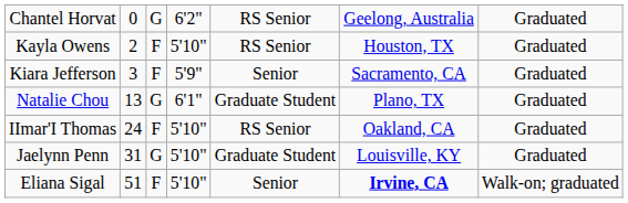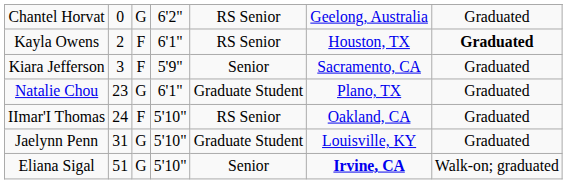 <table class="wikitable sortable sortable" style="text-align: center">
 <tr align=center>
 </tr>
 <tr>
 <td>Chantel Horvat</td>
 <td>0</td>
 <td>G</td>
 <td>6'2"</td>
 <td>RS Senior</td>
 <td><a href='#'>Geelong, Australia</a></td>
 <td>Graduated</td>
 </tr>
 <tr>
 <td>Kayla Owens</td>
 <td>2</td>
 <td>F</td>
-<td>5'10"</td>
+<td>6'1"</td>
 <td>RS Senior</td>
 <td><a href='#'>Houston, TX</a></td>
-<td>Graduated</td>
+<td><strong>Graduated</strong></td>
 </tr>
 <tr>
 <td>Kiara Jefferson</td>
 <td>3</td>
 <td>F</td>
 <td>5'9"</td>
 <td>Senior</td>
 <td><a href='#'>Sacramento, CA</a></td>
 <td>Graduated</td>
 </tr>
 <tr>
 <td><a href='#'>Natalie Chou</a></td>
-<td>13</td>
+<td>23</td>
 <td>G</td>
 <td>6'1"</td>
 <td>Graduate Student</td>
 <td><a href='#'>Plano, TX</a></td>
 <td>Graduated</td>
 </tr>
 <tr>
 <td>IImar'I Thomas</td>
 <td>24</td>
 <td>F</td>
 <td>5'10"</td>
 <td>RS Senior</td>
 <td><a href='#'>Oakland, CA</a></td>
 <td>Graduated</td>
 </tr>
 <tr>
 <td>Jaelynn Penn</td>
 <td>31</td>
 <td>G</td>
 <td>5'10"</td>
 <td>Graduate Student</td>
 <td><a href='#'>Louisville, KY</a></td>
 <td>Graduated</td>
 </tr>
 <tr>
 <td>Eliana Sigal</td>
 <td>51</td>
-<td>F</td>
+<td>G</td>
 <td>5'10"</td>
 <td>Senior</td>
 <td><strong><a href='#'>Irvine, CA</a></strong></td>
 <td>Walk-on; graduated</td>
 </tr>
 </table>
